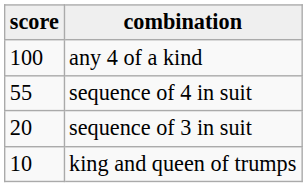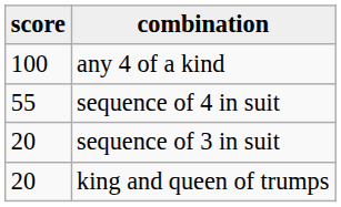 <table class="wikitable" align="left" style="margin-right:0.5em">
 <tr>
 <th style="background:#efefef;"><strong>score</strong></th>
 <th style="background:#efefef;"><strong>combination</strong></th>
 </tr>
 <tr>
 <td>100</td>
 <td>any 4 of a kind</td>
 </tr>
 <tr>
 <td>55</td>
 <td>sequence of 4 in suit</td>
 </tr>
 <tr>
 <td>20</td>
 <td>sequence of 3 in suit</td>
 </tr>
 <tr>
-<td>10</td>
+<td>20</td>
 <td>king and queen of trumps</td>
 </tr>
 </table>
